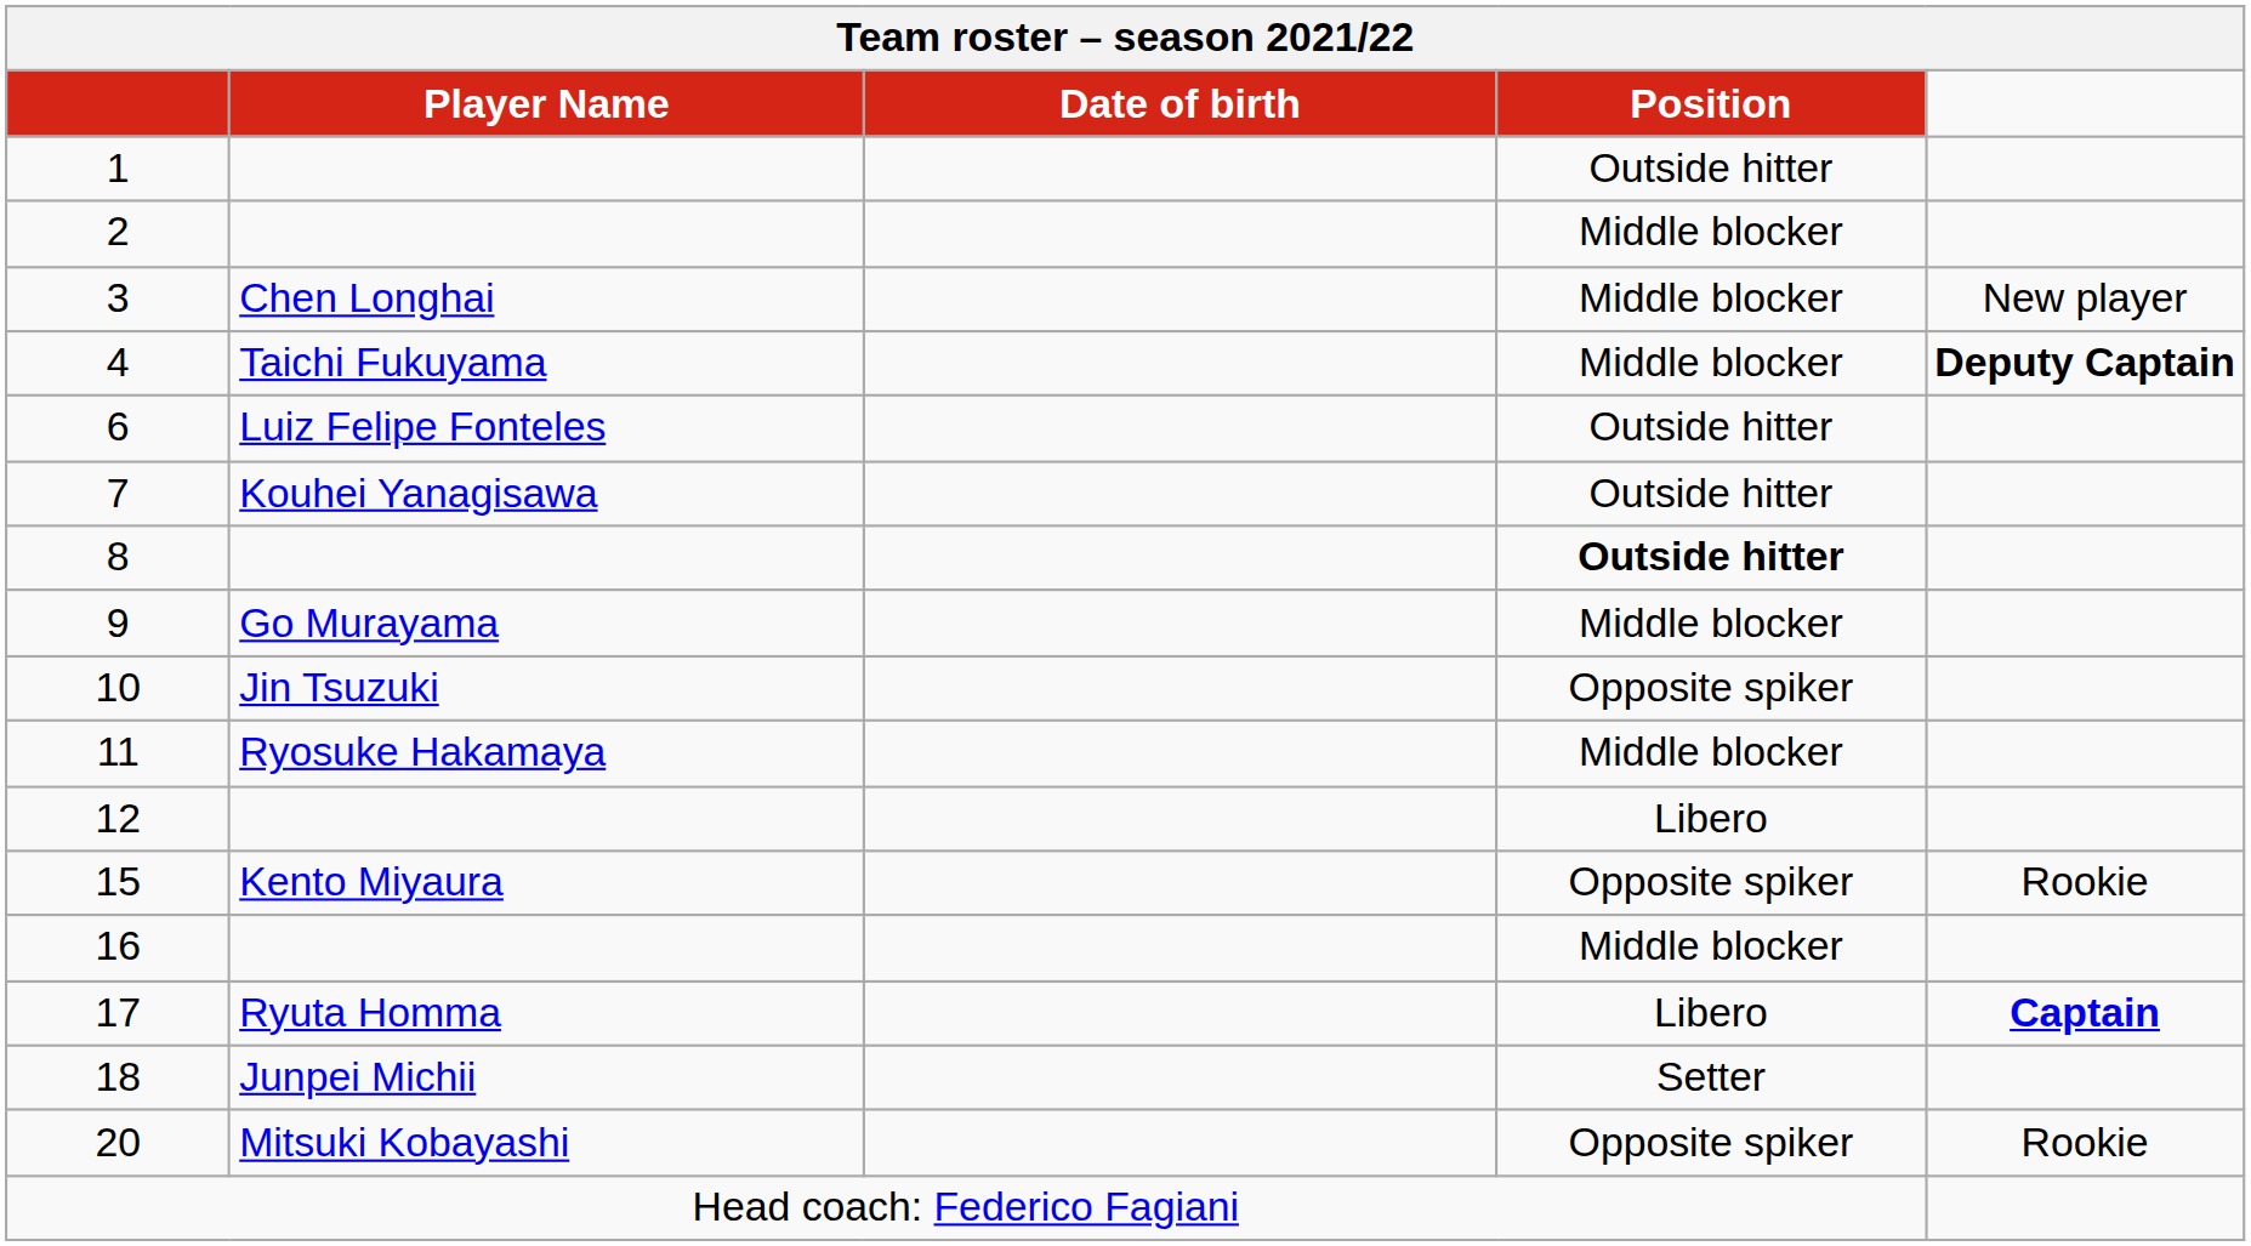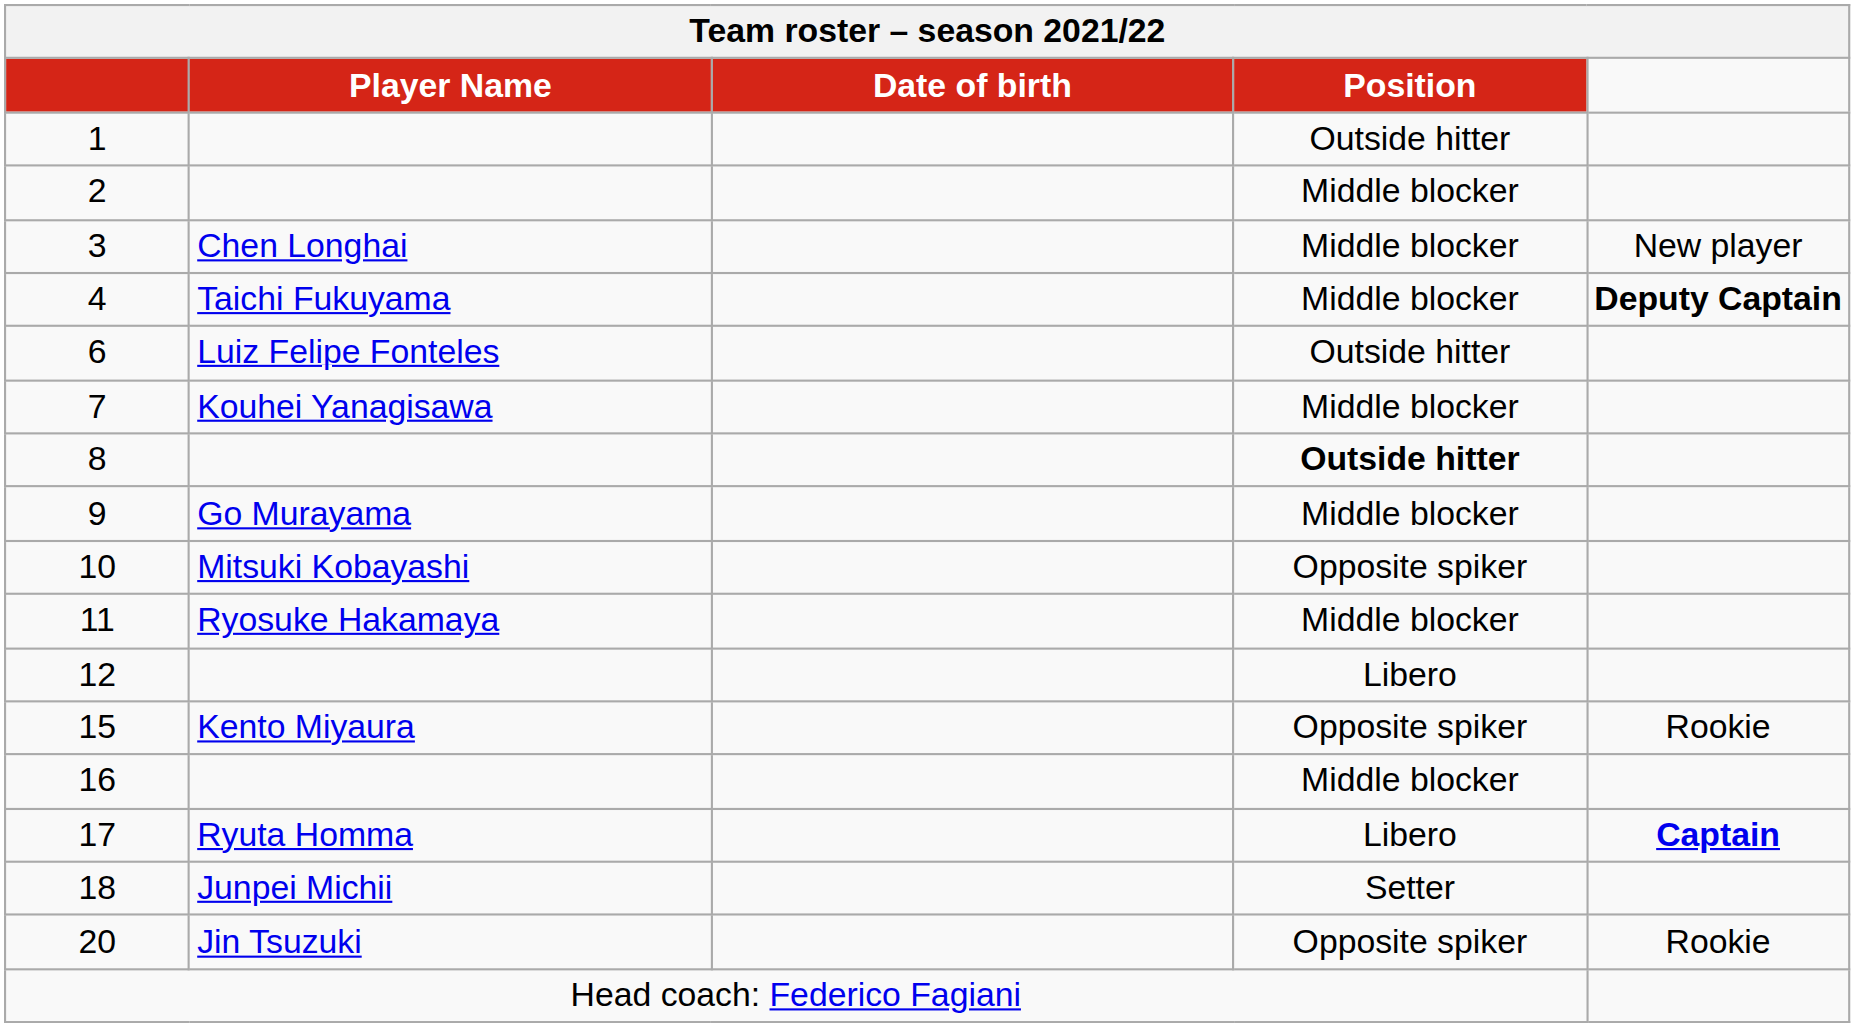 <table class="wikitable plainrowheaders collapsible collapsed" style="text-align:center">
 <tr>
 <th colspan="7">Team roster – season 2021/22</th>
 </tr>
 <tr>
 <th style="width:5em; color:#FFFFFF;  background-color:#D52517"></th>
 <th style="width:15em; color:#FFFFFF;  background-color:#D52517">Player Name</th>
 <th style="width:15em; color:#FFFFFF;  background-color:#D52517">Date of birth</th>
 <th style="width:10em; color:#FFFFFF;  background-color:#D52517">Position</th>
 </tr>
 <tr>
 <td>1</td>
 <td align=left> </td>
 <td align=right></td>
 <td>Outside hitter</td>
 <td></td>
 </tr>
 <tr>
 <td>2</td>
 <td align=left> </td>
 <td align=right></td>
 <td>Middle blocker</td>
 <td></td>
 </tr>
 <tr>
 <td>3</td>
 <td align=left> <a href='#'>Chen Longhai</a></td>
 <td align=right></td>
 <td>Middle blocker</td>
 <td>New player</td>
 </tr>
 <tr>
 <td>4</td>
 <td align=left> <a href='#'>Taichi Fukuyama</a></td>
 <td align=right></td>
 <td>Middle blocker</td>
 <td><strong>Deputy Captain</strong></td>
 </tr>
 <tr>
 <td>6</td>
 <td align=left> <a href='#'>Luiz Felipe Fonteles</a></td>
 <td align=right></td>
 <td>Outside hitter</td>
 <td></td>
 </tr>
 <tr>
 <td>7</td>
 <td align=left> <a href='#'>Kouhei Yanagisawa</a></td>
 <td align=right></td>
-<td>Outside hitter</td>
+<td>Middle blocker</td>
 <td></td>
 </tr>
 <tr>
 <td>8</td>
 <td align=left> </td>
 <td align=right></td>
 <td><strong>Outside hitter</strong></td>
 <td></td>
 </tr>
 <tr>
 <td>9</td>
 <td align=left> <a href='#'>Go Murayama</a></td>
 <td align=right></td>
 <td>Middle blocker</td>
 <td></td>
 </tr>
 <tr>
 <td>10</td>
-<td align=left> <a href='#'>Jin Tsuzuki</a></td>
+<td align=left> <a href='#'>Mitsuki Kobayashi</a></td>
 <td align=right></td>
 <td>Opposite spiker</td>
 <td></td>
 </tr>
 <tr>
 <td>11</td>
 <td align=left> <a href='#'>Ryosuke Hakamaya</a></td>
 <td align=right></td>
 <td>Middle blocker</td>
 <td></td>
 </tr>
 <tr>
 <td>12</td>
 <td align=left> </td>
 <td align=right></td>
 <td>Libero</td>
 <td></td>
 </tr>
 <tr>
 <td>15</td>
 <td align=left> <a href='#'>Kento Miyaura</a></td>
 <td align=right></td>
 <td>Opposite spiker</td>
 <td>Rookie</td>
 </tr>
 <tr>
 <td>16</td>
 <td align=left> </td>
 <td align=right></td>
 <td>Middle blocker</td>
 <td></td>
 </tr>
 <tr>
 <td>17</td>
 <td align=left> <a href='#'>Ryuta Homma</a></td>
 <td align=right></td>
 <td>Libero</td>
 <td><strong><a href='#'>Captain</a></strong></td>
 </tr>
 <tr>
 <td>18</td>
 <td align=left> <a href='#'>Junpei Michii</a></td>
 <td align=right></td>
 <td>Setter</td>
 <td></td>
 </tr>
 <tr>
 <td>20</td>
-<td align=left> <a href='#'>Mitsuki Kobayashi</a></td>
+<td align=left> <a href='#'>Jin Tsuzuki</a></td>
 <td align=right></td>
 <td>Opposite spiker</td>
 <td>Rookie</td>
 </tr>
 <tr>
 <td colspan=4>Head coach:  <a href='#'>Federico Fagiani</a></td>
 </tr>
 </table>
